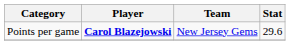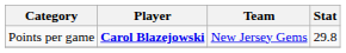 <table class="wikitable" style="text-align:center">
 <tr>
 <th>Category</th>
 <th>Player</th>
 <th>Team</th>
 <th>Stat</th>
 </tr>
 <tr>
 <td>Points per game</td>
 <td><strong><a href='#'>Carol Blazejowski</a></strong></td>
 <td><a href='#'>New Jersey Gems</a></td>
-<td>29.6</td>
+<td>29.8</td>
 </tr>
 <tr>
 </tr>
 </table>
